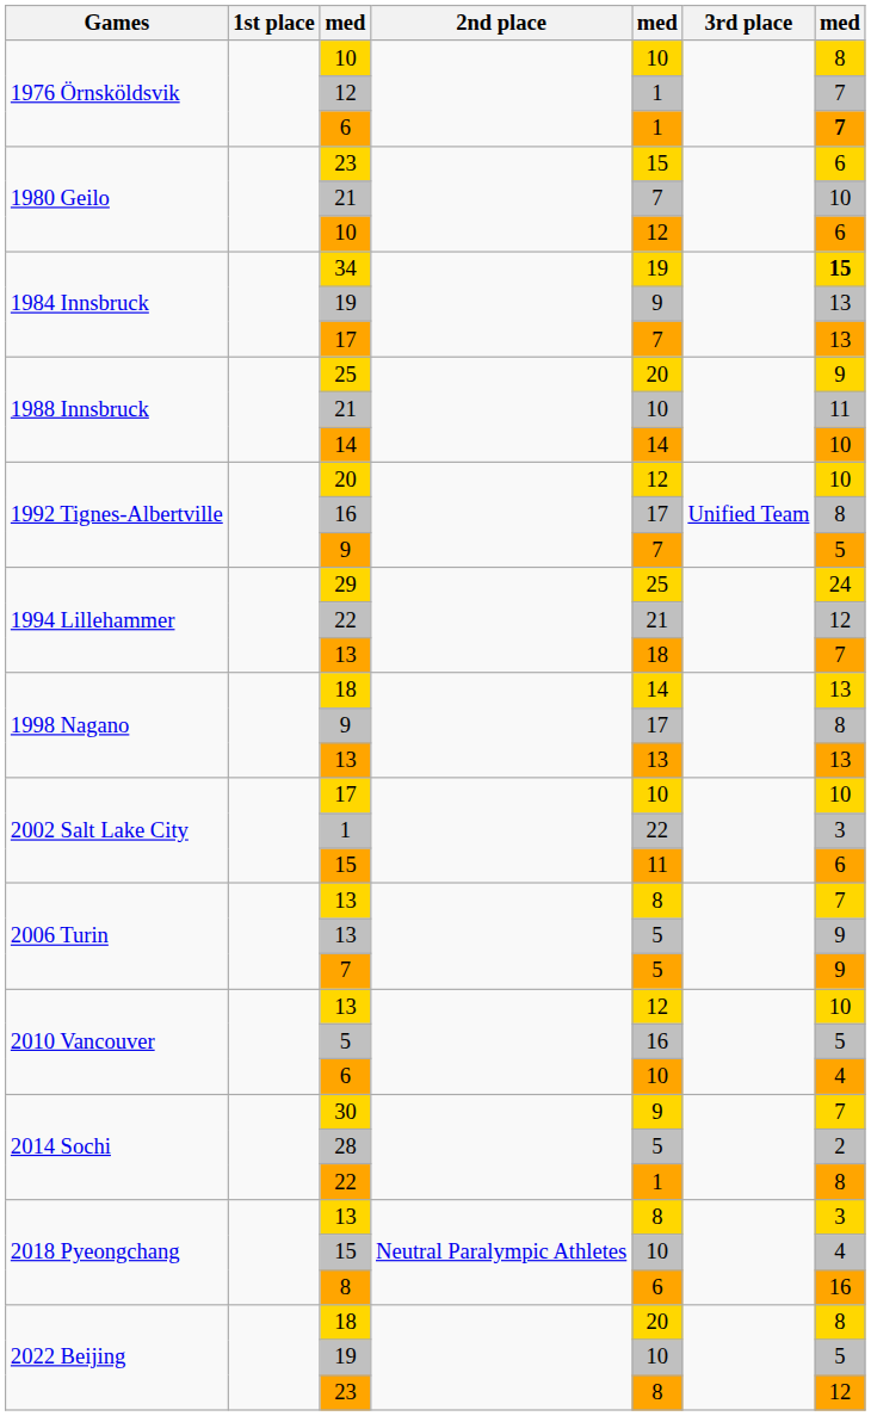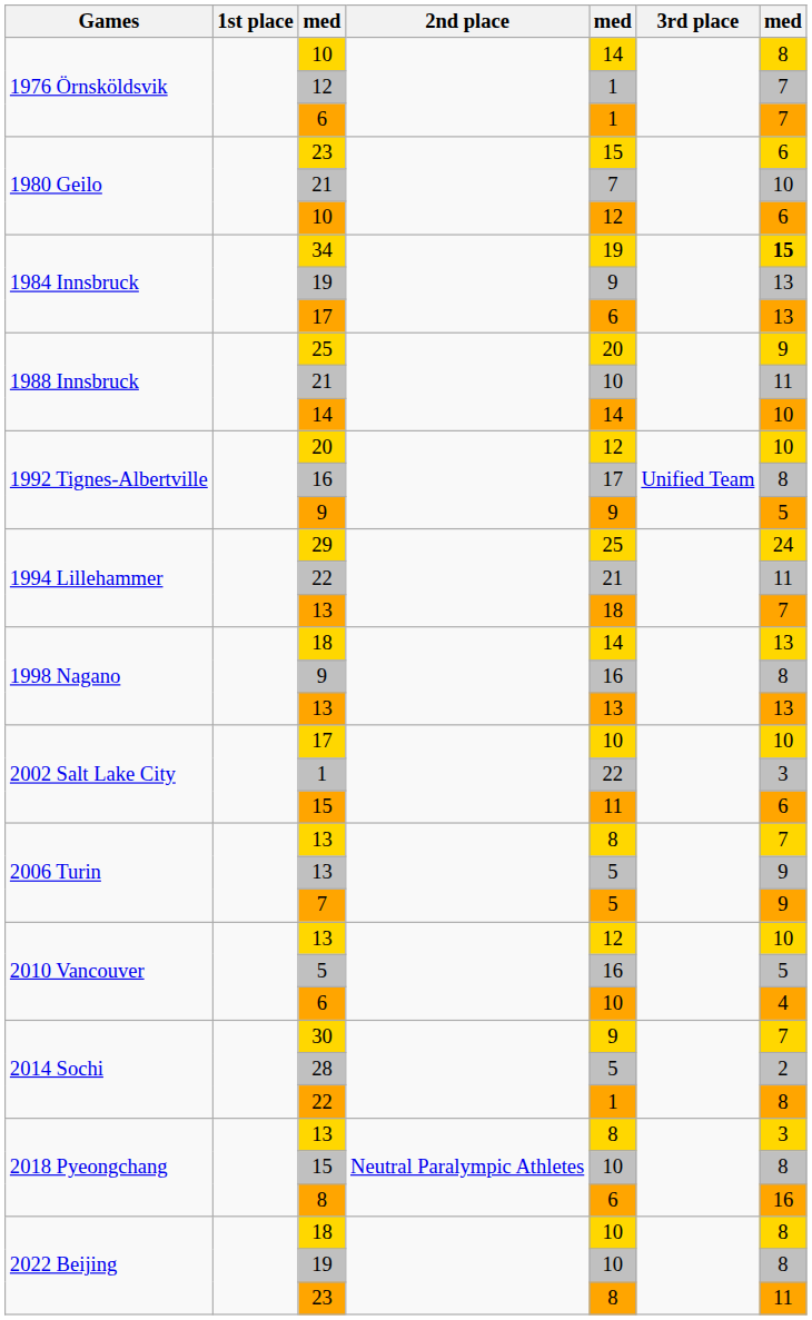 <table class="wikitable" style="text-align:center">
 <tr>
 <th>Games</th>
 <th>1st place</th>
 <th>med</th>
 <th>2nd place</th>
 <th>med</th>
 <th>3rd place</th>
 <th>med</th>
 </tr>
 <tr>
 <td rowspan="3" align=left><a href='#'>1976 Örnsköldsvik</a></td>
 <td rowspan="3" align=left></td>
 <td bgcolor="gold">10</td>
 <td rowspan="3" align=left></td>
-<td bgcolor="gold">10</td>
+<td bgcolor="gold">14</td>
 <td rowspan="3" align=left></td>
 <td bgcolor="gold">8</td>
 </tr>
 <tr>
 <td bgcolor="silver">12</td>
 <td bgcolor="silver">1</td>
 <td bgcolor="silver">7</td>
 </tr>
 <tr>
 <td bgcolor="orange">6</td>
 <td bgcolor="orange">1</td>
-<td bgcolor="orange"><strong>7</strong></td>
+<td bgcolor="orange">7</td>
 </tr>
 <tr>
 <td rowspan="3" align=left><a href='#'>1980 Geilo</a></td>
 <td rowspan="3" align=left></td>
 <td bgcolor="gold">23</td>
 <td rowspan="3" align=left></td>
 <td bgcolor="gold">15</td>
 <td rowspan="3" align=left></td>
 <td bgcolor="gold">6</td>
 </tr>
 <tr>
 <td bgcolor="silver">21</td>
 <td bgcolor="silver">7</td>
 <td bgcolor="silver">10</td>
 </tr>
 <tr>
 <td bgcolor="orange">10</td>
 <td bgcolor="orange">12</td>
 <td bgcolor="orange">6</td>
 </tr>
 <tr>
 <td rowspan="3" align=left><a href='#'>1984 Innsbruck</a></td>
 <td rowspan="3" align=left></td>
 <td bgcolor="gold">34</td>
 <td rowspan="3" align=left></td>
 <td bgcolor="gold">19</td>
 <td rowspan="3" align=left></td>
 <td bgcolor="gold"><strong>15</strong></td>
 </tr>
 <tr>
 <td bgcolor="silver">19</td>
 <td bgcolor="silver">9</td>
 <td bgcolor="silver">13</td>
 </tr>
 <tr>
 <td bgcolor="orange">17</td>
-<td bgcolor="orange">7</td>
+<td bgcolor="orange">6</td>
 <td bgcolor="orange">13</td>
 </tr>
 <tr>
 <td rowspan="3" align=left><a href='#'>1988 Innsbruck</a></td>
 <td rowspan="3" align=left></td>
 <td bgcolor="gold">25</td>
 <td rowspan="3" align=left></td>
 <td bgcolor="gold">20</td>
 <td rowspan="3" align=left></td>
 <td bgcolor="gold">9</td>
 </tr>
 <tr>
 <td bgcolor="silver">21</td>
 <td bgcolor="silver">10</td>
 <td bgcolor="silver">11</td>
 </tr>
 <tr>
 <td bgcolor="orange">14</td>
 <td bgcolor="orange">14</td>
 <td bgcolor="orange">10</td>
 </tr>
 <tr>
 <td rowspan="3" align=left><a href='#'>1992 Tignes-Albertville</a></td>
 <td rowspan="3" align=left></td>
 <td bgcolor="gold">20</td>
 <td rowspan="3" align=left></td>
 <td bgcolor="gold">12</td>
 <td rowspan="3" align=left> <a href='#'>Unified Team</a></td>
 <td bgcolor="gold">10</td>
 </tr>
 <tr>
 <td bgcolor="silver">16</td>
 <td bgcolor="silver">17</td>
 <td bgcolor="silver">8</td>
 </tr>
 <tr>
 <td bgcolor="orange">9</td>
-<td bgcolor="orange">7</td>
+<td bgcolor="orange">9</td>
 <td bgcolor="orange">5</td>
 </tr>
 <tr>
 <td rowspan="3" align=left><a href='#'>1994 Lillehammer</a></td>
 <td rowspan="3" align=left></td>
 <td bgcolor="gold">29</td>
 <td rowspan="3" align=left></td>
 <td bgcolor="gold">25</td>
 <td rowspan="3" align=left></td>
 <td bgcolor="gold">24</td>
 </tr>
 <tr>
 <td bgcolor="silver">22</td>
 <td bgcolor="silver">21</td>
-<td bgcolor="silver">12</td>
+<td bgcolor="silver">11</td>
 </tr>
 <tr>
 <td bgcolor="orange">13</td>
 <td bgcolor="orange">18</td>
 <td bgcolor="orange">7</td>
 </tr>
 <tr>
 <td rowspan="3" align=left><a href='#'>1998 Nagano</a></td>
 <td rowspan="3" align=left></td>
 <td bgcolor="gold">18</td>
 <td rowspan="3" align=left></td>
 <td bgcolor="gold">14</td>
 <td rowspan="3" align=left></td>
 <td bgcolor="gold">13</td>
 </tr>
 <tr>
 <td bgcolor="silver">9</td>
-<td bgcolor="silver">17</td>
+<td bgcolor="silver">16</td>
 <td bgcolor="silver">8</td>
 </tr>
 <tr>
 <td bgcolor="orange">13</td>
 <td bgcolor="orange">13</td>
 <td bgcolor="orange">13</td>
 </tr>
 <tr>
 <td rowspan="3" align=left><a href='#'>2002 Salt Lake City</a></td>
 <td rowspan="3" align=left></td>
 <td bgcolor="gold">17</td>
 <td rowspan="3" align=left></td>
 <td bgcolor="gold">10</td>
 <td rowspan="3" align=left></td>
 <td bgcolor="gold">10</td>
 </tr>
 <tr>
 <td bgcolor="silver">1</td>
 <td bgcolor="silver">22</td>
 <td bgcolor="silver">3</td>
 </tr>
 <tr>
 <td bgcolor="orange">15</td>
 <td bgcolor="orange">11</td>
 <td bgcolor="orange">6</td>
 </tr>
 <tr>
 <td rowspan="3" align=left><a href='#'>2006 Turin</a></td>
 <td rowspan="3" align=left></td>
 <td bgcolor="gold">13</td>
 <td rowspan="3" align=left></td>
 <td bgcolor="gold">8</td>
 <td rowspan="3" align=left></td>
 <td bgcolor="gold">7</td>
 </tr>
 <tr>
 <td bgcolor="silver">13</td>
 <td bgcolor="silver">5</td>
 <td bgcolor="silver">9</td>
 </tr>
 <tr>
 <td bgcolor="orange">7</td>
 <td bgcolor="orange">5</td>
 <td bgcolor="orange">9</td>
 </tr>
 <tr>
 <td rowspan="3" align=left><a href='#'>2010 Vancouver</a></td>
 <td rowspan="3" align=left></td>
 <td bgcolor="gold">13</td>
 <td rowspan="3" align=left></td>
 <td bgcolor="gold">12</td>
 <td rowspan="3" align=left></td>
 <td bgcolor="gold">10</td>
 </tr>
 <tr>
 <td bgcolor="silver">5</td>
 <td bgcolor="silver">16</td>
 <td bgcolor="silver">5</td>
 </tr>
 <tr>
 <td bgcolor="orange">6</td>
 <td bgcolor="orange">10</td>
 <td bgcolor="orange">4</td>
 </tr>
 <tr>
 <td rowspan="3" align=left><a href='#'>2014 Sochi</a></td>
 <td rowspan="3" align=left></td>
 <td bgcolor="gold">30</td>
 <td rowspan="3" align=left></td>
 <td bgcolor="gold">9</td>
 <td rowspan="3" align=left></td>
 <td bgcolor="gold">7</td>
 </tr>
 <tr>
 <td bgcolor="silver">28</td>
 <td bgcolor="silver">5</td>
 <td bgcolor="silver">2</td>
 </tr>
 <tr>
 <td bgcolor="orange">22</td>
 <td bgcolor="orange">1</td>
 <td bgcolor="orange">8</td>
 </tr>
 <tr>
 <td rowspan="3" align=left><a href='#'>2018 Pyeongchang</a></td>
 <td rowspan="3" align=left></td>
 <td bgcolor="gold">13</td>
 <td rowspan="3" align=left> <a href='#'>Neutral Paralympic Athletes</a></td>
 <td bgcolor="gold">8</td>
 <td rowspan="3" align=left></td>
 <td bgcolor="gold">3</td>
 </tr>
 <tr>
 <td bgcolor="silver">15</td>
 <td bgcolor="silver">10</td>
-<td bgcolor="silver">4</td>
+<td bgcolor="silver">8</td>
 </tr>
 <tr>
 <td bgcolor="orange">8</td>
 <td bgcolor="orange">6</td>
 <td bgcolor="orange">16</td>
 </tr>
 <tr>
 <td rowspan="3" align=left><a href='#'>2022 Beijing</a></td>
 <td rowspan="3" align=left></td>
 <td bgcolor="gold">18</td>
 <td rowspan="3" align=left></td>
-<td bgcolor="gold">20</td>
+<td bgcolor="gold">10</td>
 <td rowspan="3" align=left></td>
 <td bgcolor="gold">8</td>
 </tr>
 <tr>
 <td bgcolor="silver">19</td>
 <td bgcolor="silver">10</td>
-<td bgcolor="silver">5</td>
+<td bgcolor="silver">8</td>
 </tr>
 <tr>
 <td bgcolor="orange">23</td>
 <td bgcolor="orange">8</td>
-<td bgcolor="orange">12</td>
+<td bgcolor="orange">11</td>
 </tr>
 </table>
